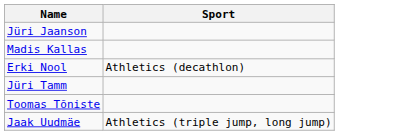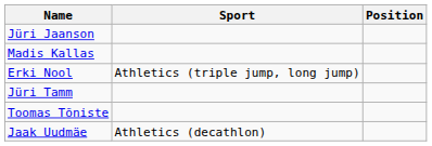 <table class="wikitable sortable">
 <tr>
 <th>Name</th>
 <th>Sport</th>
+<th>Position</th>
 </tr>
 <tr>
 <td data-sort-value="Jaanson,Jüri"><a href='#'>Jüri Jaanson</a></td>
+<td></td>
 <td></td>
 </tr>
 <tr>
 <td data-sort-value="Kallas,Madis"><a href='#'>Madis Kallas</a></td>
 <td></td>
+<td></td>
 </tr>
 <tr>
 <td data-sort-value="Nool,Erki"><a href='#'>Erki Nool</a></td>
-<td>Athletics (decathlon)</td>
+<td>Athletics (triple jump, long jump)</td>
+<td></td>
 </tr>
 <tr>
 <td data-sort-value="Tamm,Jüri"><a href='#'>Jüri Tamm</a></td>
+<td></td>
 <td></td>
 </tr>
 <tr>
 <td data-sort-value="Tõniste,Toomas"><a href='#'>Toomas Tõniste</a></td>
 <td></td>
+<td></td>
 </tr>
 <tr>
 <td data-sort-value="Uudmäe,Jaak"><a href='#'>Jaak Uudmäe</a></td>
-<td>Athletics (triple jump, long jump)</td>
+<td>Athletics (decathlon)</td>
+<td></td>
 </tr>
 </table>
